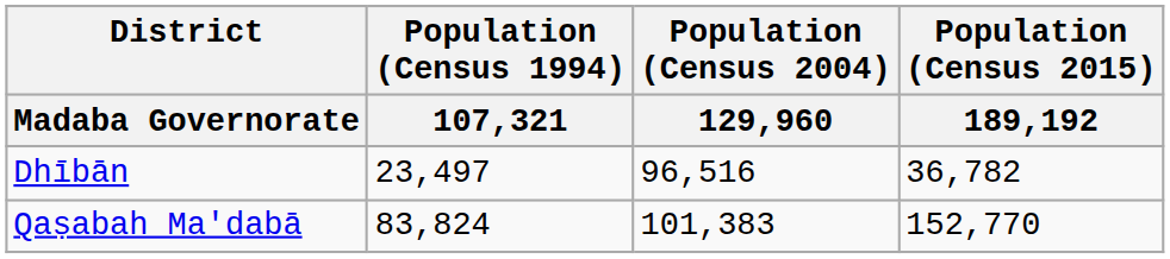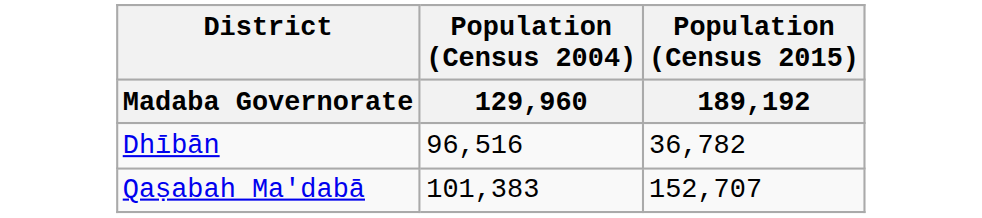 <table class="wikitable sortable" style="margin-left:auto;margin-right:auto" style="text-align:right;">
 <tr bgcolor="#ececec" valign=top>
 <th>District</th>
-<th>Population<br>(Census 1994)</th>
 <th>Population<br>(Census 2004)</th>
 <th>Population<br>(Census 2015)</th>
 </tr>
 <tr bgcolor="#ececec" valign=top>
 <th align="center">Madaba Governorate</th>
-<th>107,321</th>
 <th>129,960</th>
 <th>189,192</th>
 </tr>
 <tr>
 <td align="left"><a href='#'>Dhībān</a></td>
-<td>23,497</td>
 <td>96,516</td>
 <td>36,782</td>
 </tr>
 <tr>
 <td align="left"><a href='#'>Qaṣabah Ma'dabā</a></td>
-<td>83,824</td>
 <td>101,383</td>
-<td>152,770</td>
+<td>152,707</td>
 </tr>
 </table>
